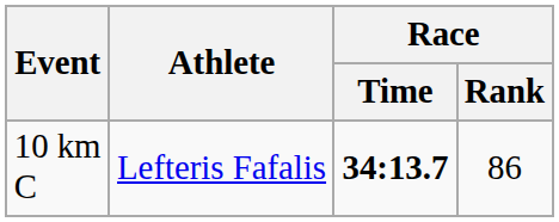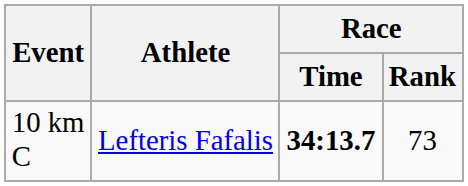 <table class="wikitable" border="1" style="font-size:90%">
 <tr>
 <th rowspan=2>Event</th>
 <th rowspan=2>Athlete</th>
 <th colspan=2>Race</th>
 </tr>
 <tr>
 <th>Time</th>
 <th>Rank</th>
 </tr>
 <tr>
 <td>10 km <br> C</td>
 <td><a href='#'>Lefteris Fafalis</a></td>
 <td align=center><strong>34:13.7</strong></td>
-<td align=center>86</td>
+<td align=center>73</td>
 </tr>
 </table>
